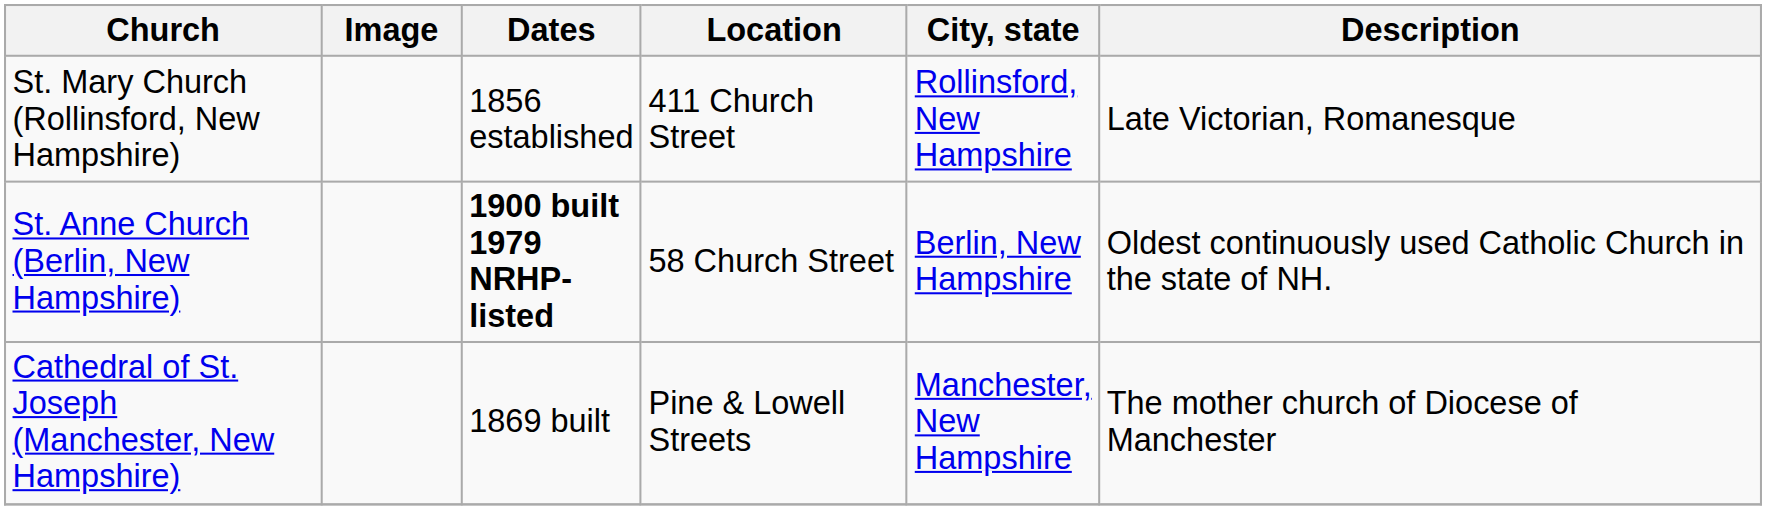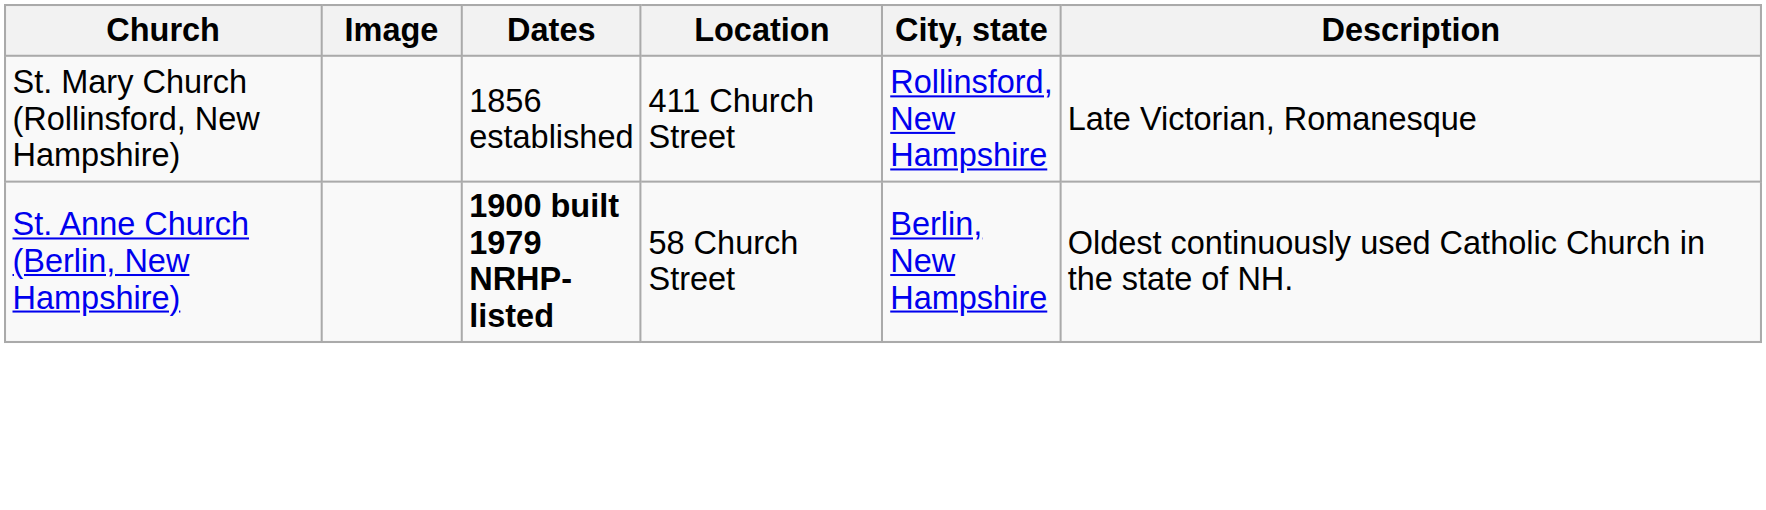 <table class="wikitable sortable" style="width:98%">
 <tr>
 <th width = 18%><strong>Church</strong></th>
 <th width = 8% class="unsortable"><strong>Image</strong></th>
 <th width = 10%><strong>Dates</strong></th>
 <th><strong>Location</strong></th>
 <th width = 8%><strong>City, state</strong></th>
 <th class="unsortable"><strong>Description</strong></th>
 </tr>
 <tr>
 <td>St. Mary Church<br>(Rollinsford, New Hampshire)</td>
 <td></td>
 <td>1856 established</td>
 <td>411 Church Street</td>
 <td><a href='#'>Rollinsford, New Hampshire</a></td>
 <td>Late Victorian, Romanesque</td>
 </tr>
 <tr>
 <td><a href='#'>St. Anne Church (Berlin, New Hampshire)</a></td>
 <td></td>
 <td><strong>1900 built<br>1979 NRHP-listed</strong></td>
 <td>58 Church Street</td>
 <td><a href='#'>Berlin, New Hampshire</a></td>
 <td>Oldest continuously used Catholic Church in the state of NH.</td>
 </tr>
 <tr>
-<td><a href='#'>Cathedral of St. Joseph (Manchester, New Hampshire)</a></td>
-<td></td>
-<td>1869 built</td>
-<td>Pine & Lowell Streets</td>
-<td><a href='#'>Manchester, New Hampshire</a></td>
-<td>The mother church of Diocese of Manchester</td>
-</tr>
-<tr>
 </tr>
 </table>
